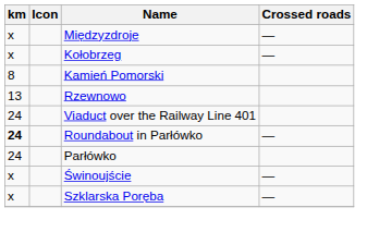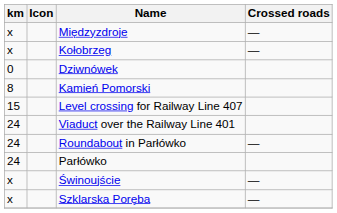 <table class=wikitable>
 <tr>
 <th>km</th>
 <th>Icon</th>
 <th>Name</th>
 <th>Crossed roads</th>
 </tr>
 <tr>
 <td>x</td>
 <td></td>
 <td> <a href='#'>Międzyzdroje</a></td>
 <td>—</td>
 </tr>
 <tr>
 <td>x</td>
 <td></td>
 <td> <a href='#'>Kołobrzeg</a></td>
 <td>—</td>
 </tr>
 <tr>
+<td>0</td>
+<td></td>
+<td><a href='#'>Dziwnówek</a></td>
+<td></td>
+</tr>
+<tr>
 <td>8</td>
 <td></td>
 <td><a href='#'>Kamień Pomorski</a></td>
 <td></td>
 </tr>
 <tr>
-<td>13</td>
+<td>15</td>
 <td></td>
-<td><a href='#'>Rzewnowo</a></td>
+<td><a href='#'>Level crossing</a> for Railway Line 407</td>
 <td></td>
 </tr>
 <tr>
 <td>24</td>
 <td></td>
 <td><a href='#'>Viaduct</a> over the Railway Line 401</td>
 <td></td>
 </tr>
 <tr>
-<td><strong>24</strong></td>
+<td>24</td>
 <td></td>
 <td><a href='#'>Roundabout</a> in Parłówko</td>
 <td>—</td>
 </tr>
 <tr>
 <td>24</td>
 <td></td>
 <td>Parłówko</td>
 <td> </td>
 </tr>
 <tr>
 <td>x</td>
 <td></td>
 <td> <a href='#'>Świnoujście</a></td>
 <td>—</td>
 </tr>
 <tr>
 <td>x</td>
 <td></td>
 <td> <a href='#'>Szklarska Poręba</a></td>
 <td>—</td>
 </tr>
 <tr>
 </tr>
 </table>
